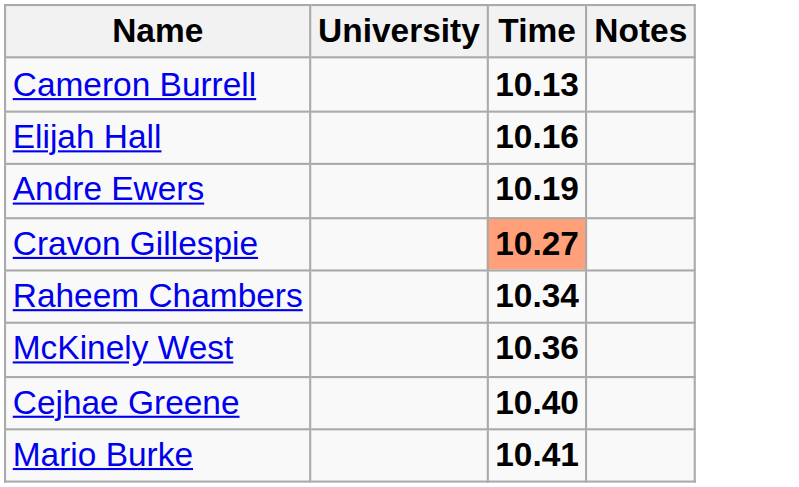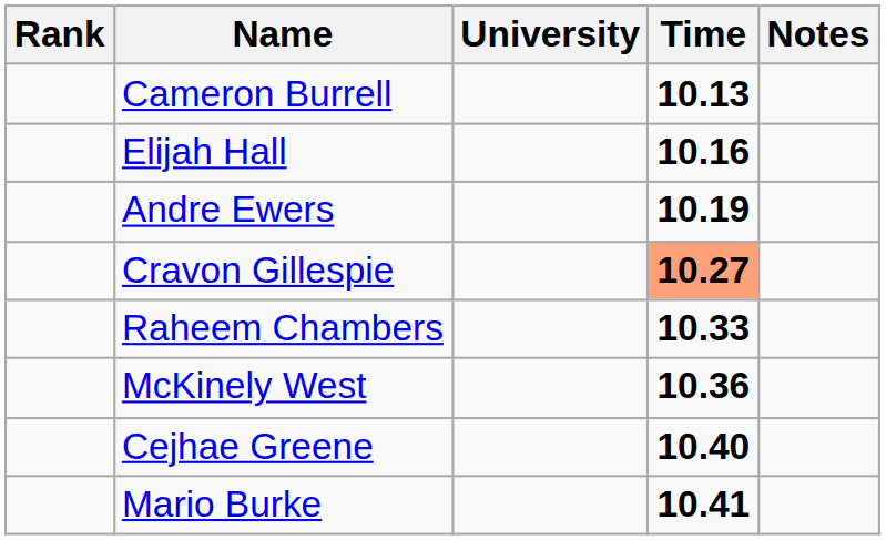 <table class="wikitable sortable" style="text-align:center">
 <tr>
+<th>Rank</th>
 <th>Name</th>
 <th>University</th>
 <th>Time</th>
 <th>Notes</th>
 </tr>
 <tr>
+<td></td>
 <td align=left><a href='#'>Cameron Burrell</a></td>
 <td></td>
 <td><strong>10.13</strong></td>
 <td></td>
 </tr>
 <tr>
+<td></td>
 <td align=left><a href='#'>Elijah Hall</a></td>
 <td></td>
 <td><strong>10.16</strong></td>
 <td></td>
 </tr>
 <tr>
+<td></td>
 <td align=left> <a href='#'>Andre Ewers</a></td>
 <td></td>
 <td><strong>10.19</strong></td>
 <td></td>
 </tr>
 <tr>
+<td></td>
 <td align=left><a href='#'>Cravon Gillespie</a></td>
 <td></td>
 <td style="background: lightsalmon;"><strong>10.27</strong></td>
 <td></td>
 </tr>
 <tr>
+<td></td>
 <td align=left> <a href='#'>Raheem Chambers</a></td>
 <td></td>
-<td><strong>10.34</strong></td>
+<td><strong>10.33</strong></td>
 <td></td>
 </tr>
 <tr>
+<td></td>
 <td align=left><a href='#'>McKinely West</a></td>
 <td></td>
 <td><strong>10.36</strong></td>
 <td></td>
 </tr>
 <tr>
+<td></td>
 <td align=left> <a href='#'>Cejhae Greene</a></td>
 <td></td>
 <td><strong>10.40</strong></td>
 <td></td>
 </tr>
 <tr>
+<td></td>
 <td align=left> <a href='#'>Mario Burke</a></td>
 <td></td>
 <td><strong>10.41</strong></td>
 <td></td>
 </tr>
 </table>
